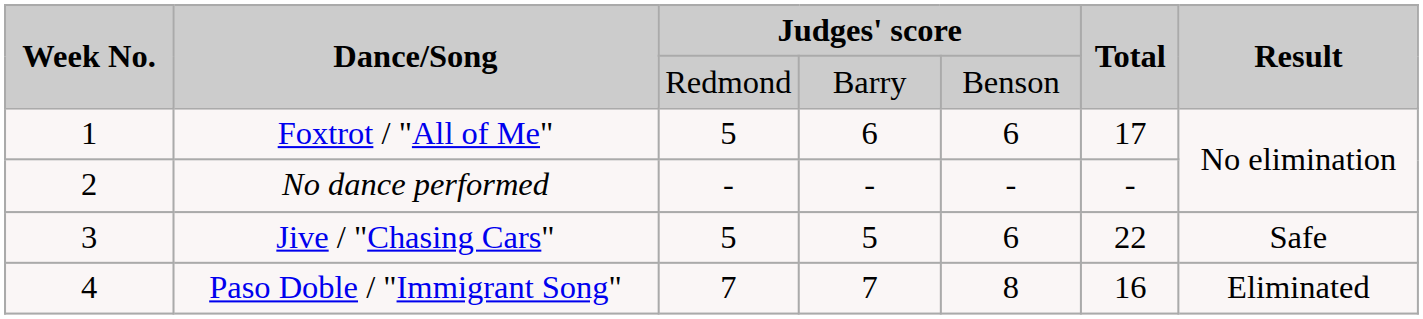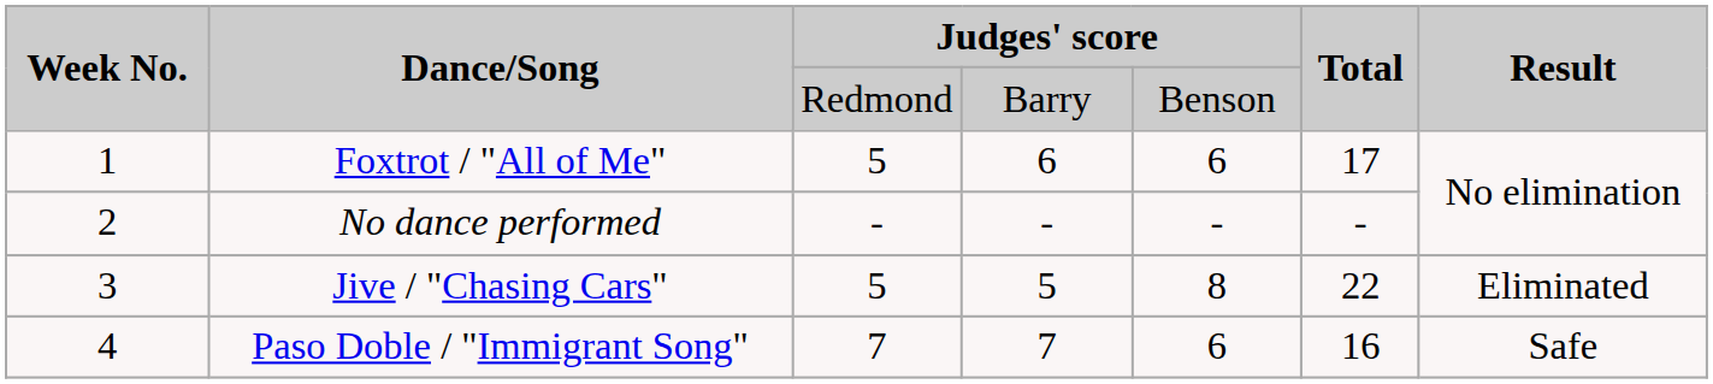 <table class="wikitable collapsible">
 <tr>
 <th rowspan="2" style="background:#ccc; text-align:Center;"><strong>Week No.</strong></th>
 <th rowspan="2" style="background:#ccc; text-align:Center;"><strong>Dance/Song</strong></th>
 <th colspan="3" style="background:#ccc; text-align:Center;"><strong>Judges' score</strong></th>
 <th rowspan="2" style="background:#ccc; text-align:Center;"><strong>Total</strong></th>
 <th rowspan="2" style="background:#ccc; text-align:Center;"><strong>Result</strong></th>
 </tr>
 <tr style="text-align:center; background:#ccc;">
 <td style="width:10%; ">Redmond</td>
 <td style="width:10%; ">Barry</td>
 <td style="width:10%; ">Benson</td>
 </tr>
 <tr style="text-align:center; background:#faf6f6;">
 <td>1</td>
 <td><a href='#'>Foxtrot</a> / "<a href='#'>All of Me</a>"</td>
 <td>5</td>
 <td>6</td>
 <td>6</td>
 <td>17</td>
 <td rowspan="2">No elimination</td>
 </tr>
 <tr style="text-align:center; background:#faf6f6;">
 <td>2</td>
 <td><em>No dance performed</em></td>
 <td>-</td>
 <td>-</td>
 <td>-</td>
 <td>-</td>
 </tr>
 <tr style="text-align:center; background:#faf6f6;">
 <td>3</td>
 <td><a href='#'>Jive</a> / "<a href='#'>Chasing Cars</a>"</td>
 <td>5</td>
 <td>5</td>
-<td>6</td>
+<td>8</td>
 <td>22</td>
-<td>Safe</td>
+<td>Eliminated</td>
 </tr>
 <tr style="text-align:center; background:#faf6f6;">
 <td>4</td>
 <td><a href='#'>Paso Doble</a> / "<a href='#'>Immigrant Song</a>"</td>
 <td>7</td>
 <td>7</td>
-<td>8</td>
+<td>6</td>
 <td>16</td>
-<td>Eliminated</td>
+<td>Safe</td>
 </tr>
 </table>
